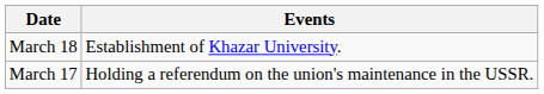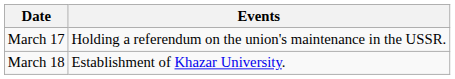 <table class="wikitable">
 <tr>
 <th>Date</th>
 <th>Events</th>
 </tr>
 <tr>
+<td>March 17</td>
+<td>Holding a referendum on the  union's maintenance in the USSR.</td>
+</tr>
+<tr>
 <td>March 18</td>
 <td>Establishment  of <a href='#'>Khazar University</a>.</td>
 </tr>
-<tr>
-<td>March 17</td>
-<td>Holding a referendum on the  union's maintenance in the USSR.</td>
-</tr>
 </table>
